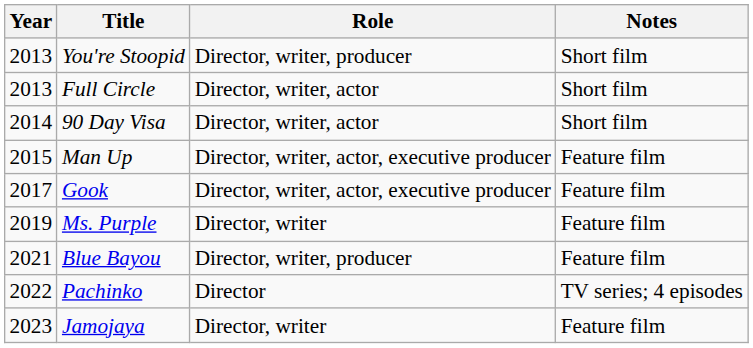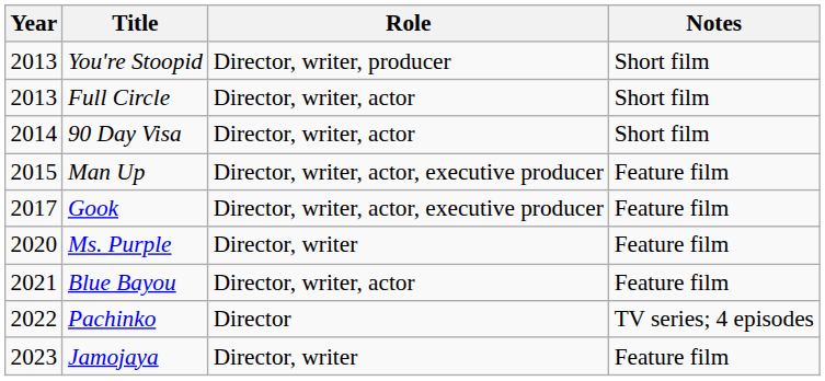 <table class="wikitable sortable">
 <tr>
 <th>Year</th>
 <th>Title</th>
 <th>Role</th>
 <th class="unsortable">Notes</th>
 </tr>
 <tr>
 <td>2013</td>
 <td><em>You're Stoopid</em></td>
 <td>Director, writer, producer</td>
 <td>Short film</td>
 </tr>
 <tr>
 <td>2013</td>
 <td><em>Full Circle</em></td>
 <td>Director, writer, actor</td>
 <td>Short film</td>
 </tr>
 <tr>
 <td>2014</td>
 <td><em>90 Day Visa</em></td>
 <td>Director, writer, actor</td>
 <td>Short film</td>
 </tr>
 <tr>
 <td>2015</td>
 <td><em>Man Up</em></td>
 <td>Director, writer, actor, executive producer</td>
 <td>Feature film</td>
 </tr>
 <tr>
 <td>2017</td>
 <td><em><a href='#'>Gook</a></em></td>
 <td>Director, writer, actor, executive producer</td>
 <td>Feature film</td>
 </tr>
 <tr>
-<td>2019</td>
+<td>2020</td>
 <td><em><a href='#'>Ms. Purple</a></em></td>
 <td>Director, writer</td>
 <td>Feature film</td>
 </tr>
 <tr>
 <td>2021</td>
 <td><em><a href='#'>Blue Bayou</a></em></td>
-<td>Director, writer, producer</td>
+<td>Director, writer, actor</td>
 <td>Feature film</td>
 </tr>
 <tr>
 <td>2022</td>
 <td><em><a href='#'>Pachinko</a></em></td>
 <td>Director</td>
 <td>TV series; 4 episodes</td>
 </tr>
 <tr>
 <td>2023</td>
 <td><em><a href='#'>Jamojaya</a></em></td>
 <td>Director, writer</td>
 <td>Feature film</td>
 </tr>
 </table>
